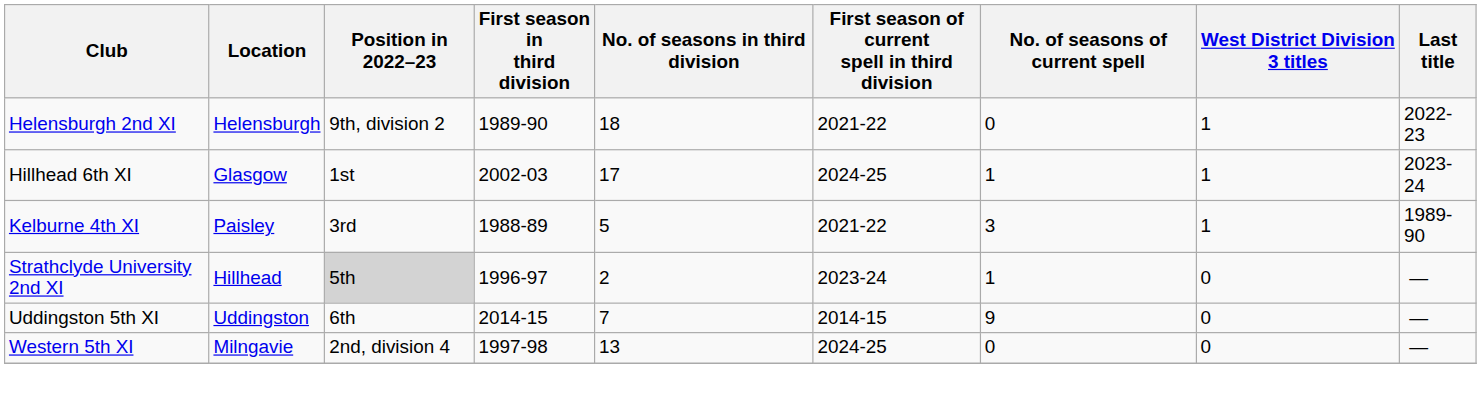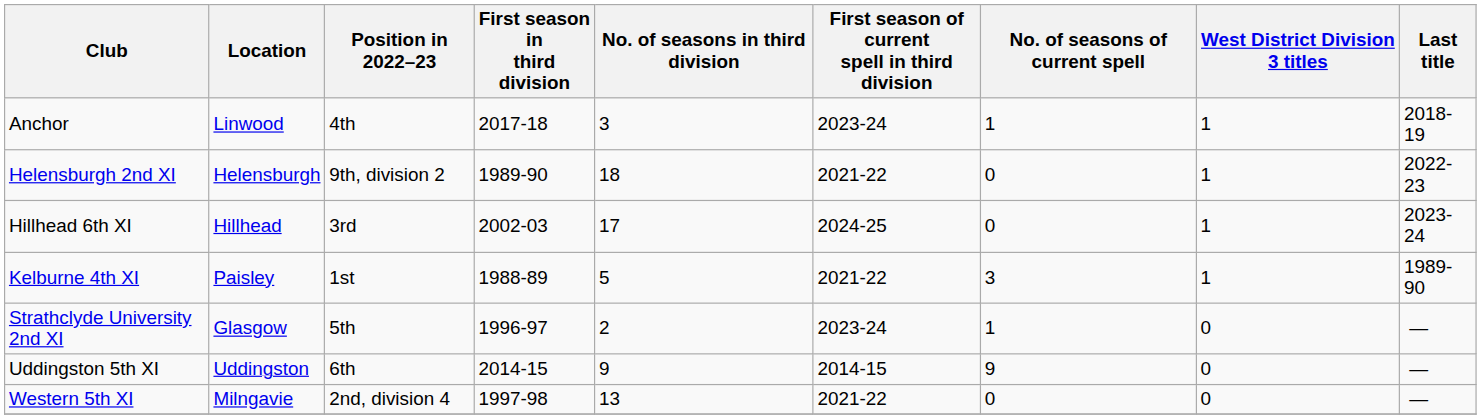 <table class="wikitable sortable" style="text-align: left">
 <tr>
 <th>Club</th>
 <th>Location</th>
 <th>Position in 2022–23</th>
 <th>First season in<br>third division</th>
 <th>No. of seasons in third division</th>
 <th>First season of current<br>spell in third division</th>
 <th>No. of seasons of current spell</th>
 <th><a href='#'>West District Division 3 titles</a></th>
 <th>Last title</th>
+</tr>
+<tr>
+<td>Anchor</td>
+<td><a href='#'>Linwood</a></td>
+<td>4th</td>
+<td>2017-18</td>
+<td>3</td>
+<td>2023-24</td>
+<td>1</td>
+<td>1</td>
+<td>2018-19</td>
 </tr>
 <tr>
 <td><a href='#'>Helensburgh 2nd XI</a></td>
 <td><a href='#'>Helensburgh</a></td>
 <td>9th, division 2</td>
 <td>1989-90</td>
 <td>18</td>
 <td>2021-22</td>
 <td>0</td>
 <td>1</td>
 <td>2022-23</td>
 </tr>
 <tr>
 <td>Hillhead 6th XI</td>
-<td><a href='#'>Glasgow</a></td>
-<td>1st</td>
+<td><a href='#'>Hillhead</a></td>
+<td>3rd</td>
 <td>2002-03</td>
 <td>17</td>
 <td>2024-25</td>
-<td>1</td>
+<td>0</td>
 <td>1</td>
 <td>2023-24</td>
 </tr>
 <tr>
 <td><a href='#'>Kelburne 4th XI</a></td>
 <td><a href='#'>Paisley</a></td>
-<td>3rd</td>
+<td>1st</td>
 <td>1988-89</td>
 <td>5</td>
 <td>2021-22</td>
 <td>3</td>
 <td>1</td>
 <td>1989-90</td>
 </tr>
 <tr>
 <td><a href='#'>Strathclyde University 2nd XI</a></td>
-<td><a href='#'>Hillhead</a></td>
-<td style="background: lightgrey;">5th</td>
+<td><a href='#'>Glasgow</a></td>
+<td>5th</td>
 <td>1996-97</td>
 <td>2</td>
 <td>2023-24</td>
 <td>1</td>
 <td>0</td>
 <td> —</td>
 </tr>
 <tr>
 <td>Uddingston 5th XI</td>
 <td><a href='#'>Uddingston</a></td>
 <td>6th</td>
 <td>2014-15</td>
-<td>7</td>
+<td>9</td>
 <td>2014-15</td>
 <td>9</td>
 <td>0</td>
 <td> —</td>
 </tr>
 <tr>
 <td><a href='#'>Western 5th XI</a></td>
 <td><a href='#'>Milngavie</a></td>
 <td>2nd, division 4</td>
 <td>1997-98</td>
 <td>13</td>
-<td>2024-25</td>
+<td>2021-22</td>
 <td>0</td>
 <td>0</td>
 <td> —</td>
 </tr>
 <tr>
 </tr>
 </table>
